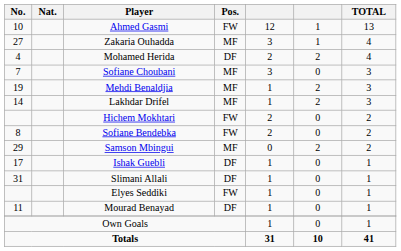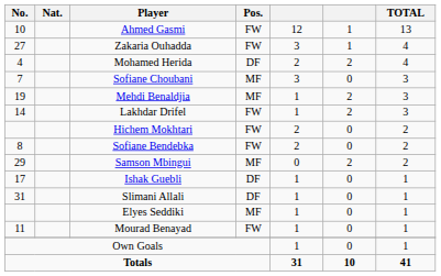 <table class="wikitable sortable alternance"  style="font-size:85%; text-align:center; line-height:14px; width:60%;">
 <tr>
 <th width=10>No.</th>
 <th width=10>Nat.</th>
 <th width=140>Player</th>
 <th width=10>Pos.</th>
 <th width=40></th>
 <th width=40></th>
 <th width=10>TOTAL</th>
 </tr>
 <tr>
 <td>10</td>
 <td></td>
 <td><a href='#'>Ahmed Gasmi</a></td>
 <td>FW</td>
 <td>12</td>
 <td>1</td>
 <td>13</td>
 </tr>
 <tr>
 <td>27</td>
 <td></td>
 <td>Zakaria Ouhadda</td>
-<td>MF</td>
+<td>FW</td>
 <td>3</td>
 <td>1</td>
 <td>4</td>
 </tr>
 <tr>
 <td>4</td>
 <td></td>
 <td>Mohamed Herida</td>
 <td>DF</td>
 <td>2</td>
 <td>2</td>
 <td>4</td>
 </tr>
 <tr>
 <td>7</td>
 <td></td>
 <td><a href='#'>Sofiane Choubani</a></td>
 <td>MF</td>
 <td>3</td>
 <td>0</td>
 <td>3</td>
 </tr>
 <tr>
 <td>19</td>
 <td></td>
 <td><a href='#'>Mehdi Benaldjia</a></td>
 <td>MF</td>
 <td>1</td>
 <td>2</td>
 <td>3</td>
 </tr>
 <tr>
 <td>14</td>
 <td></td>
 <td>Lakhdar Drifel</td>
-<td>MF</td>
+<td>FW</td>
 <td>1</td>
 <td>2</td>
 <td>3</td>
 </tr>
 <tr>
 <td></td>
 <td></td>
 <td><a href='#'>Hichem Mokhtari</a></td>
 <td>FW</td>
 <td>2</td>
 <td>0</td>
 <td>2</td>
 </tr>
 <tr>
 <td>8</td>
 <td></td>
 <td><a href='#'>Sofiane Bendebka</a></td>
 <td>FW</td>
 <td>2</td>
 <td>0</td>
 <td>2</td>
 </tr>
 <tr>
 <td>29</td>
 <td></td>
 <td><a href='#'>Samson Mbingui</a></td>
 <td>MF</td>
 <td>0</td>
 <td>2</td>
 <td>2</td>
 </tr>
 <tr>
 <td>17</td>
 <td></td>
 <td><a href='#'>Ishak Guebli</a></td>
 <td>DF</td>
 <td>1</td>
 <td>0</td>
 <td>1</td>
 </tr>
 <tr>
 <td>31</td>
 <td></td>
 <td>Slimani Allali</td>
 <td>DF</td>
 <td>1</td>
 <td>0</td>
 <td>1</td>
 </tr>
 <tr>
 <td></td>
 <td></td>
 <td>Elyes Seddiki</td>
-<td>FW</td>
+<td>MF</td>
 <td>1</td>
 <td>0</td>
 <td>1</td>
 </tr>
 <tr>
 <td>11</td>
 <td></td>
 <td>Mourad Benayad</td>
-<td>DF</td>
+<td>FW</td>
 <td>1</td>
 <td>0</td>
 <td>1</td>
 </tr>
 <tr>
 </tr>
 <tr class="sortbottom">
 <td colspan="4">Own Goals</td>
 <td>1</td>
 <td>0</td>
 <td>1</td>
 </tr>
 <tr class="sortbottom">
 <td colspan="4"><strong>Totals</strong></td>
 <td><strong>31</strong></td>
 <td><strong>10</strong></td>
 <td><strong>41</strong></td>
 </tr>
 </table>
